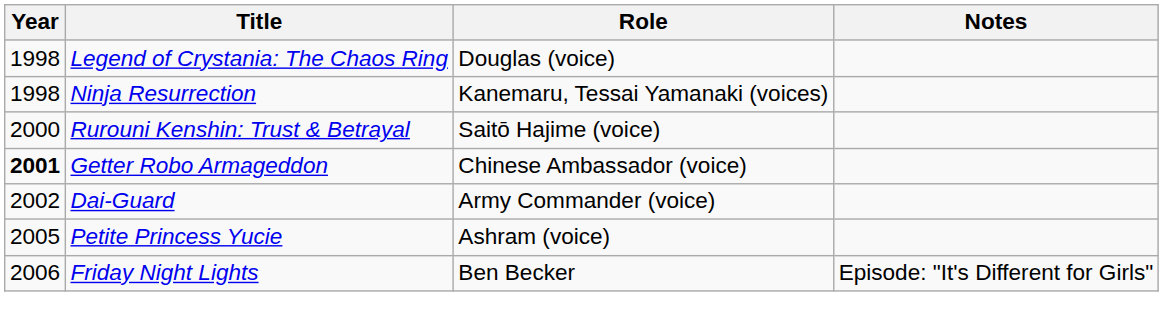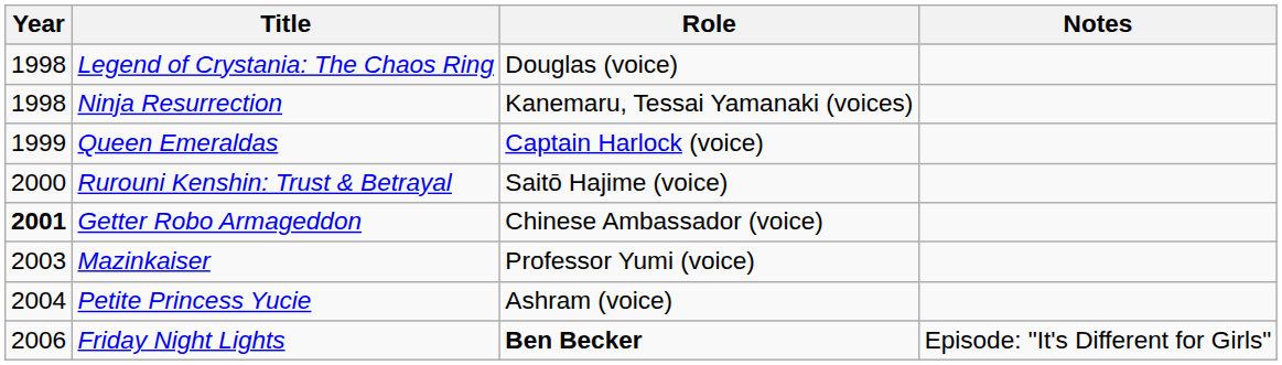 <table class="wikitable sortable">
 <tr>
 <th>Year</th>
 <th>Title</th>
 <th>Role</th>
 <th>Notes</th>
 </tr>
 <tr>
 <td>1998</td>
 <td><em><a href='#'>Legend of Crystania: The Chaos Ring</a></em></td>
 <td>Douglas (voice)</td>
 <td></td>
 </tr>
 <tr>
 <td>1998</td>
 <td><em><a href='#'>Ninja Resurrection</a></em></td>
 <td>Kanemaru, Tessai Yamanaki (voices)</td>
 <td></td>
 </tr>
 <tr>
+<td>1999</td>
+<td><em><a href='#'>Queen Emeraldas</a></em></td>
+<td><a href='#'>Captain Harlock</a> (voice)</td>
+<td></td>
+</tr>
+<tr>
 <td>2000</td>
 <td><em><a href='#'>Rurouni Kenshin: Trust & Betrayal</a></em></td>
 <td>Saitō Hajime (voice)</td>
 <td></td>
 </tr>
 <tr>
 <td><strong>2001</strong></td>
 <td><em><a href='#'>Getter Robo Armageddon</a></em></td>
 <td>Chinese Ambassador (voice)</td>
 <td></td>
 </tr>
 <tr>
-<td>2002</td>
-<td><em><a href='#'>Dai-Guard</a></em></td>
-<td>Army Commander (voice)</td>
+<td>2003</td>
+<td><em><a href='#'>Mazinkaiser</a></em></td>
+<td>Professor Yumi (voice)</td>
 <td></td>
 </tr>
 <tr>
-<td>2005</td>
+<td>2004</td>
 <td><em><a href='#'>Petite Princess Yucie</a></em></td>
 <td>Ashram (voice)</td>
 <td></td>
 </tr>
 <tr>
 <td>2006</td>
 <td><em><a href='#'>Friday Night Lights</a></em></td>
-<td>Ben Becker</td>
+<td><strong>Ben Becker</strong></td>
 <td>Episode: "It's Different for Girls"</td>
 </tr>
 </table>
